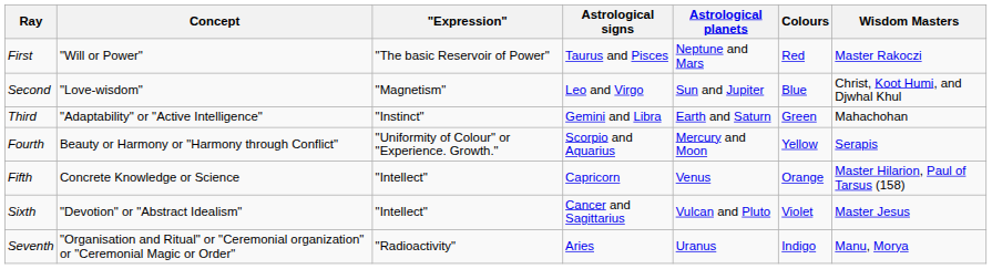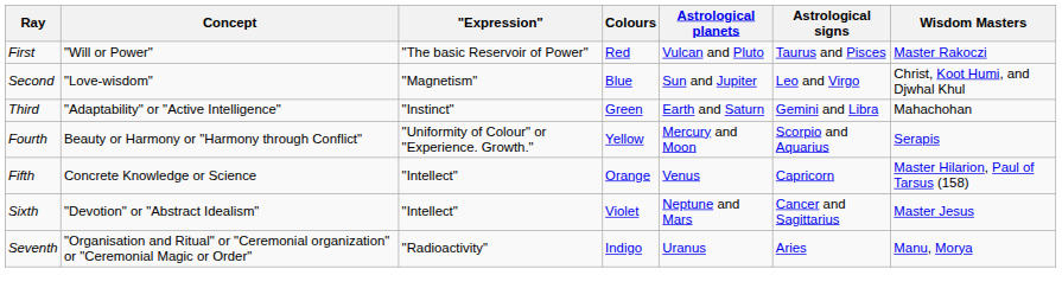 <table class="wikitable">
 <tr>
 <th>Ray</th>
 <th>Concept</th>
 <th>"Expression"</th>
+<th>Colours</th>
+<th><a href='#'>Astrological planets</a></th>
 <th>Astrological signs</th>
-<th><a href='#'>Astrological planets</a></th>
-<th>Colours</th>
 <th>Wisdom Masters</th>
 </tr>
 <tr>
 <td><em>First</em></td>
 <td>"Will or Power"</td>
 <td>"The basic Reservoir of Power"</td>
+<td><a href='#'>Red</a></td>
+<td><a href='#'>Vulcan</a> and <a href='#'>Pluto</a></td>
 <td><a href='#'>Taurus</a> and <a href='#'>Pisces</a></td>
-<td><a href='#'>Neptune</a> and <a href='#'>Mars</a></td>
-<td><a href='#'>Red</a></td>
 <td><a href='#'>Master Rakoczi</a></td>
 </tr>
 <tr>
 <td><em>Second</em></td>
 <td>"Love-wisdom"</td>
 <td>"Magnetism"</td>
+<td><a href='#'>Blue</a></td>
+<td><a href='#'>Sun</a> and <a href='#'>Jupiter</a></td>
 <td><a href='#'>Leo</a> and <a href='#'>Virgo</a></td>
-<td><a href='#'>Sun</a> and <a href='#'>Jupiter</a></td>
-<td><a href='#'>Blue</a></td>
 <td>Christ, <a href='#'>Koot Humi</a>, and Djwhal Khul</td>
 </tr>
 <tr>
 <td><em>Third</em></td>
 <td>"Adaptability" or "Active Intelligence"</td>
 <td>"Instinct"</td>
+<td><a href='#'>Green</a></td>
+<td><a href='#'>Earth</a> and <a href='#'>Saturn</a></td>
 <td><a href='#'>Gemini</a> and <a href='#'>Libra</a></td>
-<td><a href='#'>Earth</a> and <a href='#'>Saturn</a></td>
-<td><a href='#'>Green</a></td>
 <td>Mahachohan</td>
 </tr>
 <tr>
 <td><em>Fourth</em></td>
 <td>Beauty or Harmony or "Harmony through Conflict"</td>
 <td>"Uniformity of Colour" or "Experience. Growth."</td>
+<td><a href='#'>Yellow</a></td>
+<td><a href='#'>Mercury</a> and <a href='#'>Moon</a></td>
 <td><a href='#'>Scorpio</a> and <a href='#'>Aquarius</a></td>
-<td><a href='#'>Mercury</a> and <a href='#'>Moon</a></td>
-<td><a href='#'>Yellow</a></td>
 <td><a href='#'>Serapis</a></td>
 </tr>
 <tr>
 <td><em>Fifth</em></td>
 <td>Concrete Knowledge or Science</td>
 <td>"Intellect"</td>
+<td><a href='#'>Orange</a></td>
+<td><a href='#'>Venus</a></td>
 <td><a href='#'>Capricorn</a></td>
-<td><a href='#'>Venus</a></td>
-<td><a href='#'>Orange</a></td>
 <td><a href='#'>Master Hilarion</a>, <a href='#'>Paul of Tarsus</a> (158)</td>
 </tr>
 <tr>
 <td><em>Sixth</em></td>
 <td>"Devotion" or "Abstract Idealism"</td>
 <td>"Intellect"</td>
+<td><a href='#'>Violet</a></td>
+<td><a href='#'>Neptune</a> and <a href='#'>Mars</a></td>
 <td><a href='#'>Cancer</a> and <a href='#'>Sagittarius</a></td>
-<td><a href='#'>Vulcan</a> and <a href='#'>Pluto</a></td>
-<td><a href='#'>Violet</a></td>
 <td><a href='#'>Master Jesus</a></td>
 </tr>
 <tr>
 <td><em>Seventh</em></td>
 <td>"Organisation and Ritual" or "Ceremonial organization" or "Ceremonial Magic or Order"</td>
 <td>"Radioactivity"</td>
+<td><a href='#'>Indigo</a></td>
+<td><a href='#'>Uranus</a></td>
 <td><a href='#'>Aries</a></td>
-<td><a href='#'>Uranus</a></td>
-<td><a href='#'>Indigo</a></td>
 <td><a href='#'>Manu</a>, <a href='#'>Morya</a></td>
 </tr>
 </table>
